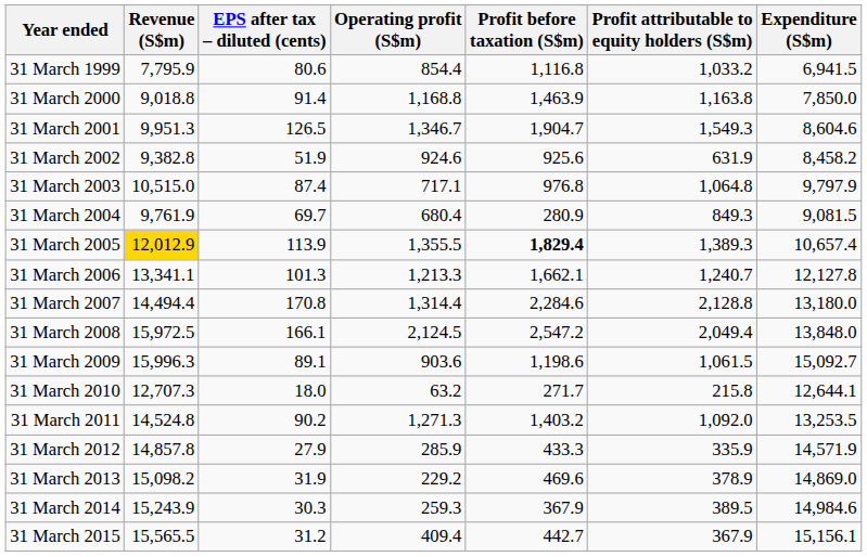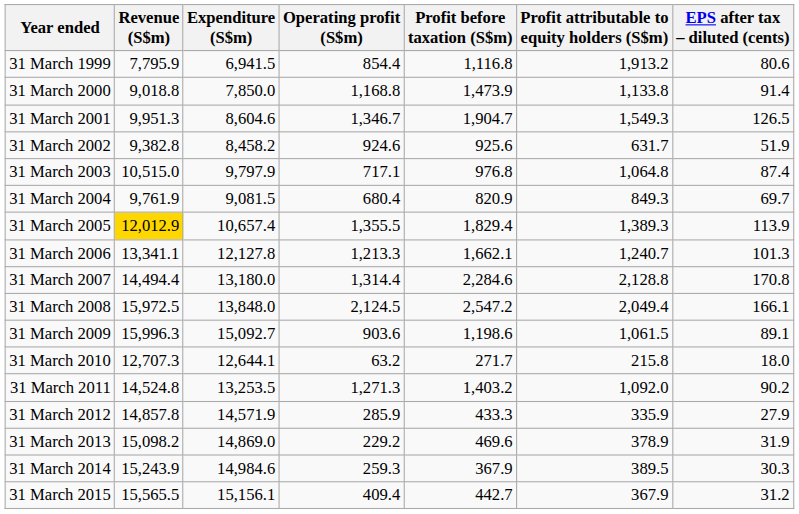 <table class="wikitable sortable" style="margin:1em auto; font-size:97%; text-align:right;">
 <tr>
 <th>Year ended</th>
 <th>Revenue<br>(S$m)</th>
-<th><a href='#'>EPS</a> after tax<br>– diluted (cents)</th>
+<th>Expenditure<br>(S$m)</th>
 <th>Operating profit<br>(S$m)</th>
 <th>Profit before<br>taxation (S$m)</th>
 <th>Profit attributable to<br>equity holders (S$m)</th>
-<th>Expenditure<br>(S$m)</th>
+<th><a href='#'>EPS</a> after tax<br>– diluted (cents)</th>
 </tr>
 <tr>
 <td>31 March 1999</td>
 <td>7,795.9</td>
-<td>80.6</td>
+<td>6,941.5</td>
 <td>854.4</td>
 <td>1,116.8</td>
-<td>1,033.2</td>
-<td>6,941.5</td>
+<td>1,913.2</td>
+<td>80.6</td>
 </tr>
 <tr>
 <td>31 March 2000</td>
 <td>9,018.8</td>
+<td>7,850.0</td>
+<td>1,168.8</td>
+<td>1,473.9</td>
+<td>1,133.8</td>
 <td>91.4</td>
-<td>1,168.8</td>
-<td>1,463.9</td>
-<td>1,163.8</td>
-<td>7,850.0</td>
 </tr>
 <tr>
 <td>31 March 2001</td>
 <td>9,951.3</td>
-<td>126.5</td>
+<td>8,604.6</td>
 <td>1,346.7</td>
 <td>1,904.7</td>
 <td>1,549.3</td>
-<td>8,604.6</td>
+<td>126.5</td>
 </tr>
 <tr>
 <td>31 March 2002</td>
 <td>9,382.8</td>
-<td>51.9</td>
+<td>8,458.2</td>
 <td>924.6</td>
 <td>925.6</td>
-<td>631.9</td>
-<td>8,458.2</td>
+<td>631.7</td>
+<td>51.9</td>
 </tr>
 <tr>
 <td>31 March 2003</td>
 <td>10,515.0</td>
-<td>87.4</td>
+<td>9,797.9</td>
 <td>717.1</td>
 <td>976.8</td>
 <td>1,064.8</td>
-<td>9,797.9</td>
+<td>87.4</td>
 </tr>
 <tr>
 <td>31 March 2004</td>
 <td>9,761.9</td>
+<td>9,081.5</td>
+<td>680.4</td>
+<td>820.9</td>
+<td>849.3</td>
 <td>69.7</td>
-<td>680.4</td>
-<td>280.9</td>
-<td>849.3</td>
-<td>9,081.5</td>
 </tr>
 <tr>
 <td>31 March 2005</td>
 <td style="background: gold;">12,012.9</td>
+<td>10,657.4</td>
+<td>1,355.5</td>
+<td>1,829.4</td>
+<td>1,389.3</td>
 <td>113.9</td>
-<td>1,355.5</td>
-<td><strong>1,829.4</strong></td>
-<td>1,389.3</td>
-<td>10,657.4</td>
 </tr>
 <tr>
 <td>31 March 2006</td>
 <td>13,341.1</td>
-<td>101.3</td>
+<td>12,127.8</td>
 <td>1,213.3</td>
 <td>1,662.1</td>
 <td>1,240.7</td>
-<td>12,127.8</td>
+<td>101.3</td>
 </tr>
 <tr>
 <td>31 March 2007</td>
 <td>14,494.4</td>
-<td>170.8</td>
+<td>13,180.0</td>
 <td>1,314.4</td>
 <td>2,284.6</td>
 <td>2,128.8</td>
-<td>13,180.0</td>
+<td>170.8</td>
 </tr>
 <tr>
 <td>31 March 2008</td>
 <td>15,972.5</td>
-<td>166.1</td>
+<td>13,848.0</td>
 <td>2,124.5</td>
 <td>2,547.2</td>
 <td>2,049.4</td>
-<td>13,848.0</td>
+<td>166.1</td>
 </tr>
 <tr>
 <td>31 March 2009</td>
 <td>15,996.3</td>
-<td>89.1</td>
+<td>15,092.7</td>
 <td>903.6</td>
 <td>1,198.6</td>
 <td>1,061.5</td>
-<td>15,092.7</td>
+<td>89.1</td>
 </tr>
 <tr>
 <td>31 March 2010</td>
 <td>12,707.3</td>
-<td>18.0</td>
+<td>12,644.1</td>
 <td>63.2</td>
 <td>271.7</td>
 <td>215.8</td>
-<td>12,644.1</td>
+<td>18.0</td>
 </tr>
 <tr>
 <td>31 March 2011</td>
 <td>14,524.8</td>
-<td>90.2</td>
+<td>13,253.5</td>
 <td>1,271.3</td>
 <td>1,403.2</td>
 <td>1,092.0</td>
-<td>13,253.5</td>
+<td>90.2</td>
 </tr>
 <tr>
 <td>31 March 2012</td>
 <td>14,857.8</td>
-<td>27.9</td>
+<td>14,571.9</td>
 <td>285.9</td>
 <td>433.3</td>
 <td>335.9</td>
-<td>14,571.9</td>
+<td>27.9</td>
 </tr>
 <tr>
 <td>31 March 2013</td>
 <td>15,098.2</td>
-<td>31.9</td>
+<td>14,869.0</td>
 <td>229.2</td>
 <td>469.6</td>
 <td>378.9</td>
-<td>14,869.0</td>
+<td>31.9</td>
 </tr>
 <tr>
 <td>31 March 2014</td>
 <td>15,243.9</td>
-<td>30.3</td>
+<td>14,984.6</td>
 <td>259.3</td>
 <td>367.9</td>
 <td>389.5</td>
-<td>14,984.6</td>
+<td>30.3</td>
 </tr>
 <tr>
 <td>31 March 2015</td>
 <td>15,565.5</td>
-<td>31.2</td>
+<td>15,156.1</td>
 <td>409.4</td>
 <td>442.7</td>
 <td>367.9</td>
-<td>15,156.1</td>
+<td>31.2</td>
 </tr>
 </table>
